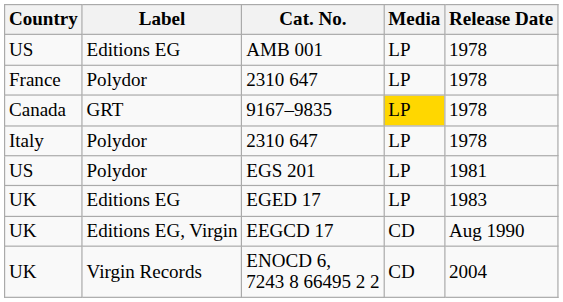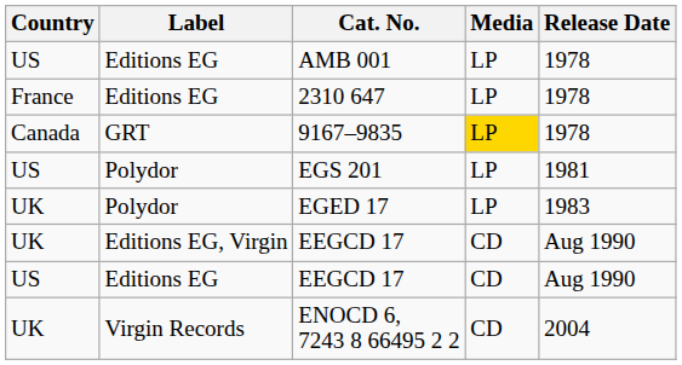 <table class="wikitable">
 <tr>
 <th>Country</th>
 <th>Label</th>
 <th>Cat. No.</th>
 <th>Media</th>
 <th>Release Date</th>
 </tr>
 <tr>
 <td>US</td>
 <td>Editions EG</td>
 <td>AMB 001</td>
 <td>LP</td>
 <td>1978</td>
 </tr>
 <tr>
 <td>France</td>
-<td>Polydor</td>
+<td>Editions EG</td>
 <td>2310 647</td>
 <td>LP</td>
 <td>1978</td>
 </tr>
 <tr>
 <td>Canada</td>
 <td>GRT</td>
 <td>9167–9835</td>
 <td style="background: gold;">LP</td>
 <td>1978</td>
 </tr>
 <tr>
-<td>Italy</td>
-<td>Polydor</td>
-<td>2310 647</td>
-<td>LP</td>
-<td>1978</td>
-</tr>
-<tr>
 <td>US</td>
 <td>Polydor</td>
 <td>EGS 201</td>
 <td>LP</td>
 <td>1981</td>
 </tr>
 <tr>
 <td>UK</td>
-<td>Editions EG</td>
+<td>Polydor</td>
 <td>EGED 17</td>
 <td>LP</td>
 <td>1983</td>
 </tr>
 <tr>
 <td>UK</td>
 <td>Editions EG, Virgin</td>
 <td>EEGCD 17</td>
 <td>CD</td>
 <td>Aug 1990</td>
 </tr>
 <tr>
+<td>US</td>
+<td>Editions EG</td>
+<td>EEGCD 17</td>
+<td>CD</td>
+<td>Aug 1990</td>
+</tr>
+<tr>
 <td>UK</td>
 <td>Virgin Records</td>
 <td>ENOCD 6,<br>7243 8 66495 2 2</td>
 <td>CD</td>
 <td>2004</td>
 </tr>
 </table>
